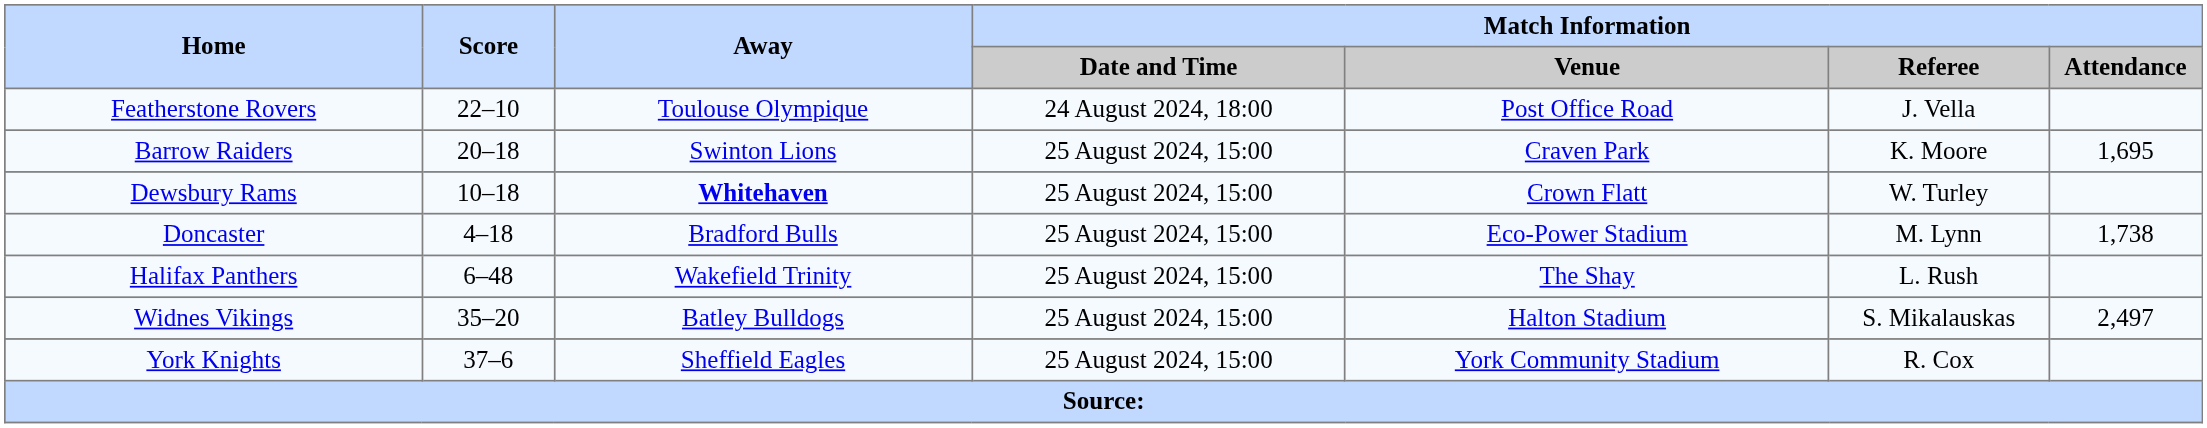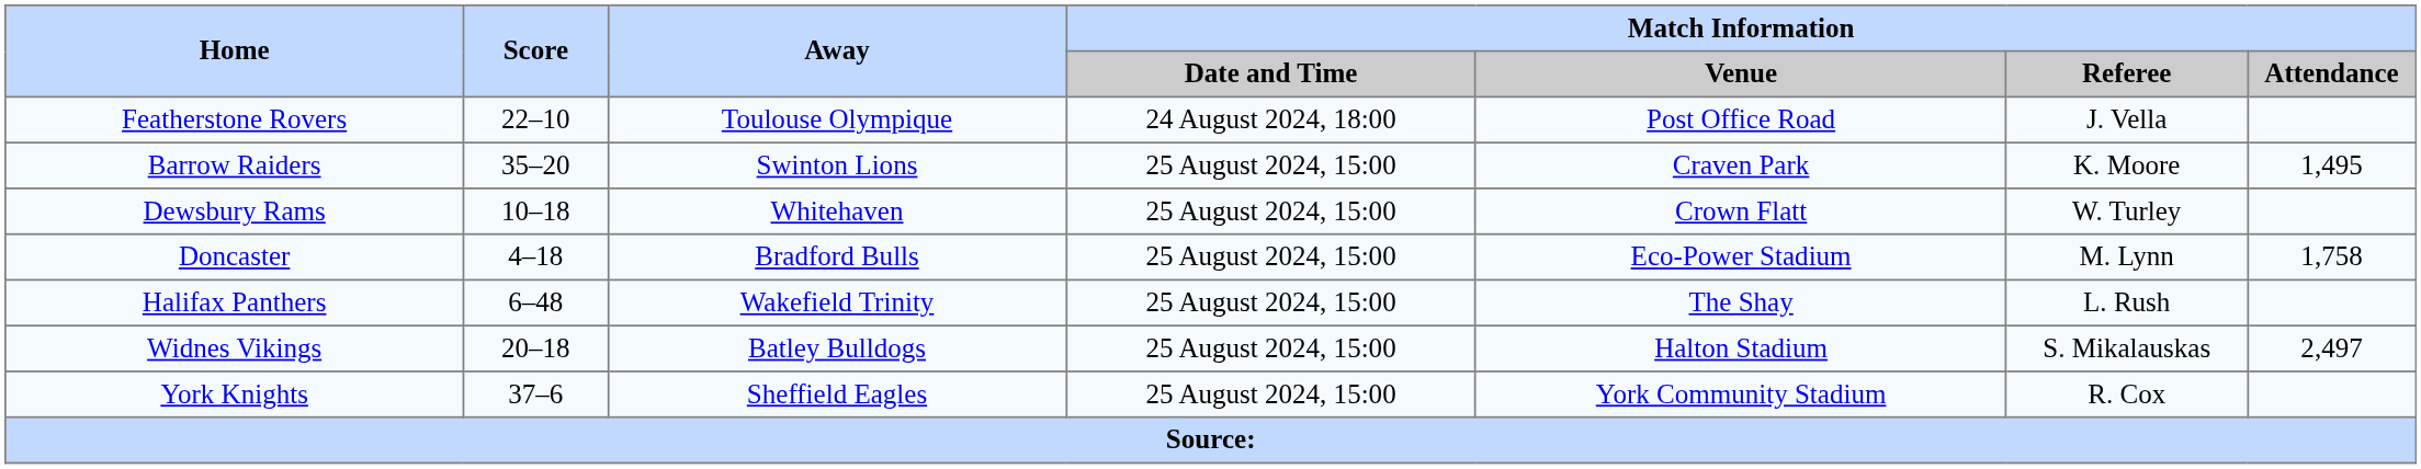 <table border=1 style="border-collapse:collapse; font-size:90%; text-align:center;" cellpadding=3 cellspacing=0 width=100%>
 <tr bgcolor=#C1D8FF>
 <th scope="col" rowspan=2 width=19%>Home</th>
 <th scope="col" rowspan=2 width=6%>Score</th>
 <th scope="col" rowspan=2 width=19%>Away</th>
 <th colspan=6>Match Information</th>
 </tr>
 <tr bgcolor=#CCCCCC>
 <th scope="col" width=17%>Date and Time</th>
 <th scope="col" width=22%>Venue</th>
 <th scope="col" width=10%>Referee</th>
 <th scope="col" width=7%>Attendance</th>
 </tr>
 <tr bgcolor=#F5FAFF>
 <td> <a href='#'>Featherstone Rovers</a></td>
 <td>22–10</td>
 <td> <a href='#'>Toulouse Olympique</a></td>
 <td>24 August 2024, 18:00</td>
 <td><a href='#'>Post Office Road</a></td>
 <td>J. Vella</td>
 <td></td>
 </tr>
 <tr bgcolor=#F5FAFF>
 <td> <a href='#'>Barrow Raiders</a></td>
-<td>20–18</td>
+<td>35–20</td>
 <td> <a href='#'>Swinton Lions</a></td>
 <td>25 August 2024, 15:00</td>
 <td><a href='#'>Craven Park</a></td>
 <td>K. Moore</td>
-<td>1,695</td>
+<td>1,495</td>
 </tr>
 <tr bgcolor=#F5FAFF>
 <td> <a href='#'>Dewsbury Rams</a></td>
 <td>10–18</td>
-<td><strong> <a href='#'>Whitehaven</a></strong></td>
+<td> <a href='#'>Whitehaven</a></td>
 <td>25 August 2024, 15:00</td>
 <td><a href='#'>Crown Flatt</a></td>
 <td>W. Turley</td>
 <td></td>
 </tr>
 <tr bgcolor=#F5FAFF>
 <td> <a href='#'>Doncaster</a></td>
 <td>4–18</td>
 <td> <a href='#'>Bradford Bulls</a></td>
 <td>25 August 2024, 15:00</td>
 <td><a href='#'>Eco-Power Stadium</a></td>
 <td>M. Lynn</td>
-<td>1,738</td>
+<td>1,758</td>
 </tr>
 <tr bgcolor=#F5FAFF>
 <td> <a href='#'>Halifax Panthers</a></td>
 <td>6–48</td>
 <td> <a href='#'>Wakefield Trinity</a></td>
 <td>25 August 2024, 15:00</td>
 <td><a href='#'>The Shay</a></td>
 <td>L. Rush</td>
 <td></td>
 </tr>
 <tr bgcolor=#F5FAFF>
 <td> <a href='#'>Widnes Vikings</a></td>
-<td>35–20</td>
+<td>20–18</td>
 <td> <a href='#'>Batley Bulldogs</a></td>
 <td>25 August 2024, 15:00</td>
 <td><a href='#'>Halton Stadium</a></td>
 <td>S. Mikalauskas</td>
 <td>2,497</td>
 </tr>
 <tr bgcolor=#F5FAFF>
 <td> <a href='#'>York Knights</a></td>
 <td>37–6</td>
 <td> <a href='#'>Sheffield Eagles</a></td>
 <td>25 August 2024, 15:00</td>
 <td><a href='#'>York Community Stadium</a></td>
 <td>R. Cox</td>
 <td></td>
 </tr>
 <tr style="background:#c1d8ff;">
 <th colspan=7>Source:</th>
 </tr>
 </table>
